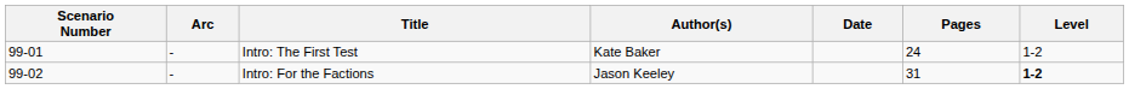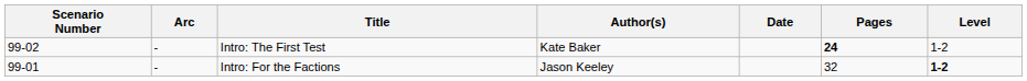 <table class="wikitable sortable" style="width:100%; font-size:95%; border:1">
 <tr>
 <th>Scenario<br>Number</th>
 <th>Arc</th>
 <th>Title</th>
 <th>Author(s)</th>
 <th>Date</th>
 <th>Pages</th>
 <th>Level</th>
 </tr>
 <tr>
-<td>99-01</td>
+<td>99-02</td>
 <td>-</td>
 <td>Intro: The First Test</td>
 <td>Kate Baker</td>
 <td></td>
-<td>24</td>
+<td><strong>24</strong></td>
 <td>1-2</td>
 </tr>
 <tr>
-<td>99-02</td>
+<td>99-01</td>
 <td>-</td>
 <td>Intro: For the Factions</td>
 <td>Jason Keeley</td>
 <td></td>
-<td>31</td>
+<td>32</td>
 <td><strong>1-2</strong></td>
 </tr>
 </table>
